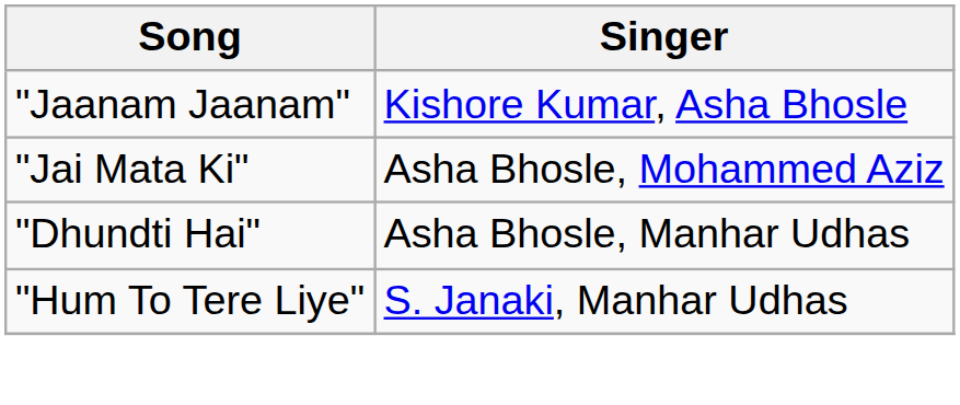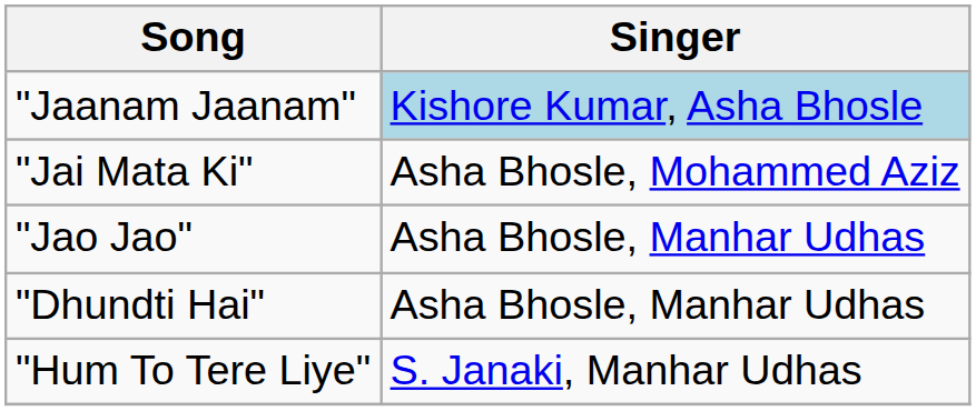 <table class="wikitable">
 <tr>
 <th>Song</th>
 <th>Singer</th>
 </tr>
 <tr>
 <td>"Jaanam Jaanam"</td>
-<td><a href='#'>Kishore Kumar</a>, <a href='#'>Asha Bhosle</a></td>
+<td style="background: lightblue;"><a href='#'>Kishore Kumar</a>, <a href='#'>Asha Bhosle</a></td>
 </tr>
 <tr>
 <td>"Jai Mata Ki"</td>
 <td>Asha Bhosle, <a href='#'>Mohammed Aziz</a></td>
+</tr>
+<tr>
+<td>"Jao Jao"</td>
+<td>Asha Bhosle, <a href='#'>Manhar Udhas</a></td>
 </tr>
 <tr>
 <td>"Dhundti Hai"</td>
 <td>Asha Bhosle, Manhar Udhas</td>
 </tr>
 <tr>
 <td>"Hum To Tere Liye"</td>
 <td><a href='#'>S. Janaki</a>, Manhar Udhas</td>
 </tr>
 <tr>
 </tr>
 </table>
